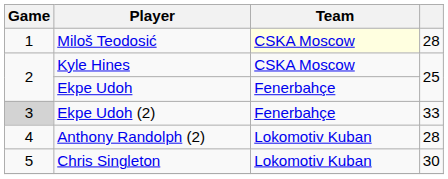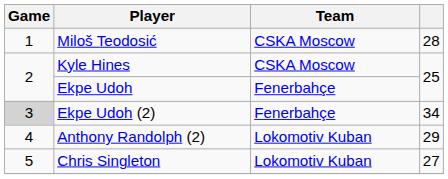 <table class="wikitable sortable" style="text-align: center;">
 <tr>
 <th>Game</th>
 <th style="width:200px;">Player</th>
 <th style="width:170px;">Team</th>
 <th></th>
 </tr>
 <tr>
 <td>1</td>
 <td align="left"> <a href='#'>Miloš Teodosić</a></td>
-<td align="left" style="background: lightyellow;"> <a href='#'>CSKA Moscow</a></td>
+<td align="left"> <a href='#'>CSKA Moscow</a></td>
 <td>28</td>
 </tr>
 <tr>
 <td rowspan="2">2</td>
 <td align="left"> <a href='#'>Kyle Hines</a></td>
 <td align="left"> <a href='#'>CSKA Moscow</a></td>
 <td rowspan="2">25</td>
 </tr>
 <tr>
 <td align="left"> <a href='#'>Ekpe Udoh</a></td>
 <td align="left"> <a href='#'>Fenerbahçe</a></td>
 </tr>
 <tr>
 <td style="background: lightgrey;">3</td>
 <td align="left"> <a href='#'>Ekpe Udoh</a> (2)</td>
 <td align="left"> <a href='#'>Fenerbahçe</a></td>
-<td>33</td>
+<td>34</td>
 </tr>
 <tr>
 <td>4</td>
 <td align="left"> <a href='#'>Anthony Randolph</a> (2)</td>
 <td align="left"> <a href='#'>Lokomotiv Kuban</a></td>
-<td>28</td>
+<td>29</td>
 </tr>
 <tr>
 <td>5</td>
 <td align="left"> <a href='#'>Chris Singleton</a></td>
 <td align="left"> <a href='#'>Lokomotiv Kuban</a></td>
-<td>30</td>
+<td>27</td>
 </tr>
 <tr>
 </tr>
 </table>
